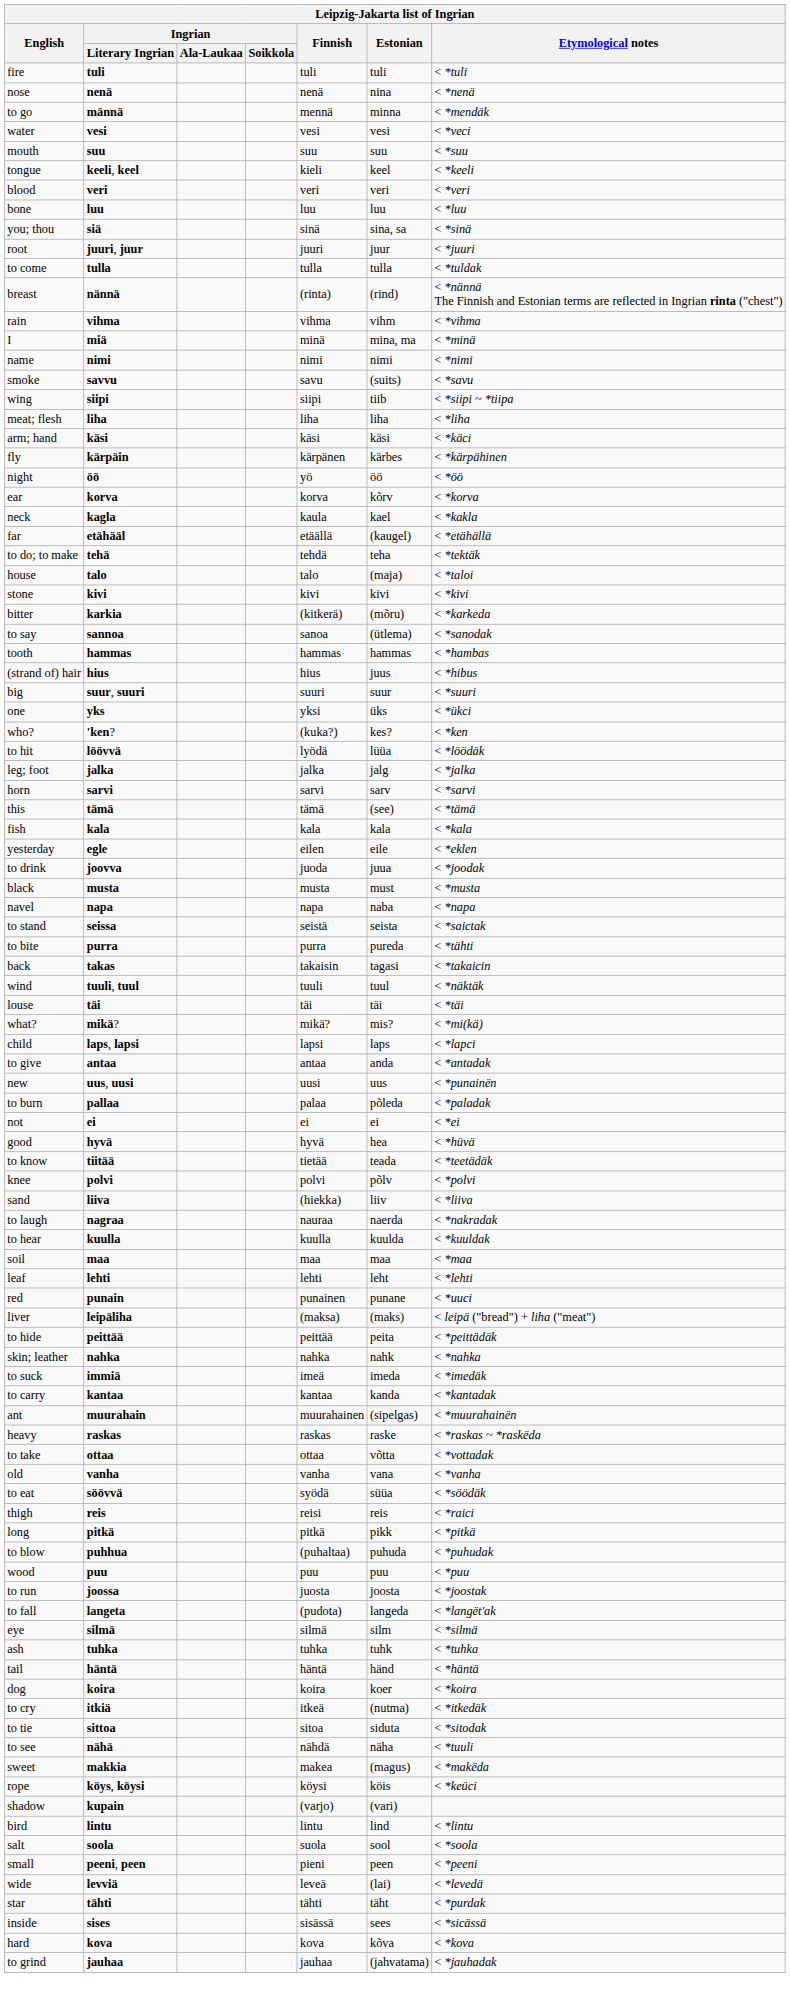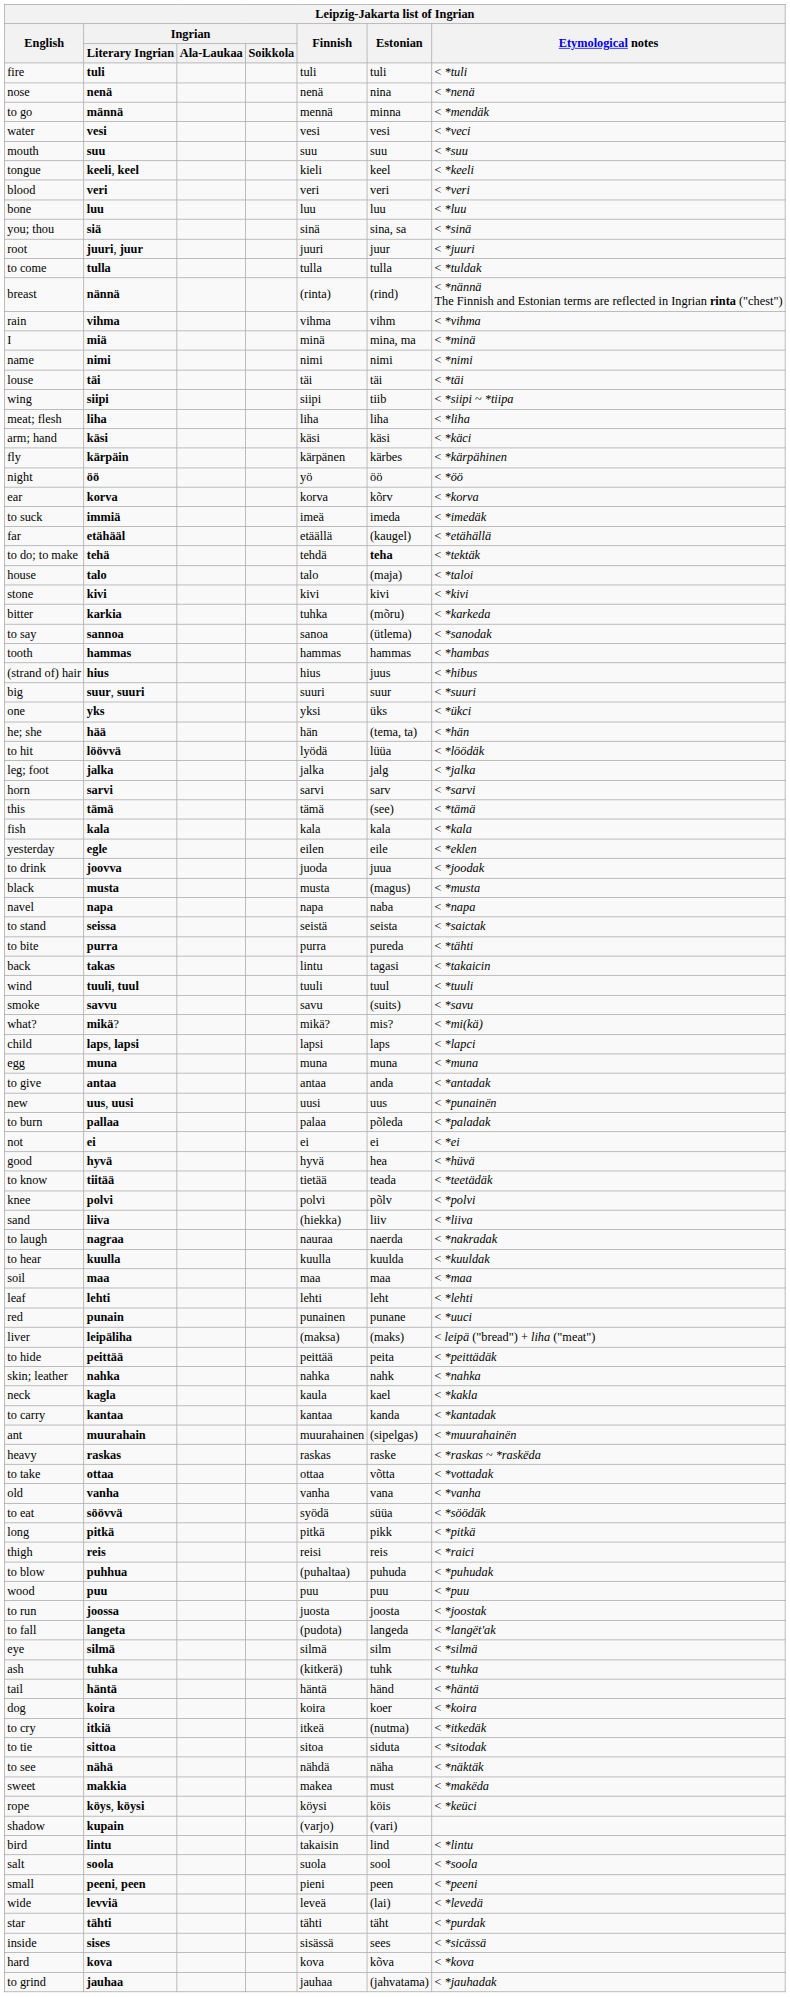 <table class="mw-collapsible mw-collapsed wikitable">
 <tr>
 <th colspan="7">Leipzig-Jakarta list of Ingrian</th>
 </tr>
 <tr>
 <th rowspan=2>English</th>
 <th colspan=3>Ingrian</th>
 <th rowspan=2>Finnish</th>
 <th rowspan=2>Estonian</th>
 <th rowspan=2><a href='#'>Etymological</a> notes</th>
 </tr>
 <tr>
 <th>Literary Ingrian</th>
 <th>Ala-Laukaa</th>
 <th>Soikkola</th>
 </tr>
 <tr>
 <td>fire</td>
 <td><strong>tuli</strong></td>
 <td></td>
 <td></td>
 <td>tuli</td>
 <td>tuli</td>
 <td><  <em>*tuli</em></td>
 </tr>
 <tr>
 <td>nose</td>
 <td><strong>nenä</strong></td>
 <td></td>
 <td></td>
 <td>nenä</td>
 <td>nina</td>
 <td><  <em>*nenä</em></td>
 </tr>
 <tr>
 <td>to go</td>
 <td><strong>männä</strong></td>
 <td></td>
 <td></td>
 <td>mennä</td>
 <td>minna</td>
 <td><  <em>*mendäk</em></td>
 </tr>
 <tr>
 <td>water</td>
 <td><strong>vesi</strong></td>
 <td></td>
 <td></td>
 <td>vesi</td>
 <td>vesi</td>
 <td><  <em>*veci</em></td>
 </tr>
 <tr>
 <td>mouth</td>
 <td><strong>suu</strong></td>
 <td></td>
 <td></td>
 <td>suu</td>
 <td>suu</td>
 <td><  <em>*suu</em></td>
 </tr>
 <tr>
 <td>tongue</td>
 <td><strong>keeli</strong>, <strong>keel</strong></td>
 <td></td>
 <td></td>
 <td>kieli</td>
 <td>keel</td>
 <td><  <em>*keeli</em></td>
 </tr>
 <tr>
 <td>blood</td>
 <td><strong>veri</strong></td>
 <td></td>
 <td></td>
 <td>veri</td>
 <td>veri</td>
 <td><  <em>*veri</em></td>
 </tr>
 <tr>
 <td>bone</td>
 <td><strong>luu</strong></td>
 <td></td>
 <td></td>
 <td>luu</td>
 <td>luu</td>
 <td><  <em>*luu</em></td>
 </tr>
 <tr>
 <td>you; thou</td>
 <td><strong>siä</strong></td>
 <td></td>
 <td></td>
 <td>sinä</td>
 <td>sina, sa</td>
 <td><  <em>*sinä</em></td>
 </tr>
 <tr>
 <td>root</td>
 <td><strong>juuri</strong>, <strong>juur</strong></td>
 <td></td>
 <td></td>
 <td>juuri</td>
 <td>juur</td>
 <td><  <em>*juuri</em></td>
 </tr>
 <tr>
 <td>to come</td>
 <td><strong>tulla</strong></td>
 <td></td>
 <td></td>
 <td>tulla</td>
 <td>tulla</td>
 <td><  <em>*tuldak</em></td>
 </tr>
 <tr>
 <td>breast</td>
 <td><strong>nännä</strong></td>
 <td></td>
 <td></td>
 <td>(rinta)</td>
 <td>(rind)</td>
 <td><  <em>*nännä</em><br>The Finnish and Estonian terms are reflected in Ingrian <strong>rinta</strong> ("chest")</td>
 </tr>
 <tr>
 <td>rain</td>
 <td><strong>vihma</strong></td>
 <td></td>
 <td></td>
 <td>vihma</td>
 <td>vihm</td>
 <td><  <em>*vihma</em></td>
 </tr>
 <tr>
 <td>I</td>
 <td><strong>miä</strong></td>
 <td></td>
 <td></td>
 <td>minä</td>
 <td>mina, ma</td>
 <td><  <em>*minä</em></td>
 </tr>
 <tr>
 <td>name</td>
 <td><strong>nimi</strong></td>
 <td></td>
 <td></td>
 <td>nimi</td>
 <td>nimi</td>
 <td><  <em>*nimi</em></td>
 </tr>
 <tr>
-<td>smoke</td>
-<td><strong>savvu</strong></td>
+<td>louse</td>
+<td><strong>täi</strong></td>
 <td></td>
 <td></td>
-<td>savu</td>
-<td>(suits)</td>
-<td><  <em>*savu</em></td>
+<td>täi</td>
+<td>täi</td>
+<td><  <em>*täi</em></td>
 </tr>
 <tr>
 <td>wing</td>
 <td><strong>siipi</strong></td>
 <td></td>
 <td></td>
 <td>siipi</td>
 <td>tiib</td>
 <td><  <em>*siipi</em> ~ <em>*tiipa</em></td>
 </tr>
 <tr>
 <td>meat; flesh</td>
 <td><strong>liha</strong></td>
 <td></td>
 <td></td>
 <td>liha</td>
 <td>liha</td>
 <td><  <em>*liha</em></td>
 </tr>
 <tr>
 <td>arm; hand</td>
 <td><strong>käsi</strong></td>
 <td></td>
 <td></td>
 <td>käsi</td>
 <td>käsi</td>
 <td><  <em>*käci</em></td>
 </tr>
 <tr>
 <td>fly</td>
 <td><strong>kärpäin</strong></td>
 <td></td>
 <td></td>
 <td>kärpänen</td>
 <td>kärbes</td>
 <td><  <em>*kärpähinen</em></td>
 </tr>
 <tr>
 <td>night</td>
 <td><strong>öö</strong></td>
 <td></td>
 <td></td>
 <td>yö</td>
 <td>öö</td>
 <td><  <em>*öö</em></td>
 </tr>
 <tr>
 <td>ear</td>
 <td><strong>korva</strong></td>
 <td></td>
 <td></td>
 <td>korva</td>
 <td>kõrv</td>
 <td><  <em>*korva</em></td>
 </tr>
 <tr>
-<td>neck</td>
-<td><strong>kagla</strong></td>
+<td>to suck</td>
+<td><strong>immiä</strong></td>
 <td></td>
 <td></td>
-<td>kaula</td>
-<td>kael</td>
-<td><  <em>*kakla</em></td>
+<td>imeä</td>
+<td>imeda</td>
+<td><  <em>*imedäk</em></td>
 </tr>
 <tr>
 <td>far</td>
 <td><strong>etähääl</strong></td>
 <td></td>
 <td></td>
 <td>etäällä</td>
 <td>(kaugel)</td>
 <td><  <em>*etähällä</em></td>
 </tr>
 <tr>
 <td>to do; to make</td>
 <td><strong>tehä</strong></td>
 <td></td>
 <td></td>
 <td>tehdä</td>
-<td>teha</td>
+<td><strong>teha</strong></td>
 <td><  <em>*tektäk</em></td>
 </tr>
 <tr>
 <td>house</td>
 <td><strong>talo</strong></td>
 <td></td>
 <td></td>
 <td>talo</td>
 <td>(maja)</td>
 <td><  <em>*taloi</em></td>
 </tr>
 <tr>
 <td>stone</td>
 <td><strong>kivi</strong></td>
 <td></td>
 <td></td>
 <td>kivi</td>
 <td>kivi</td>
 <td><  <em>*kivi</em></td>
 </tr>
 <tr>
 <td>bitter</td>
 <td><strong>karkia</strong></td>
 <td></td>
 <td></td>
-<td>(kitkerä)</td>
+<td>tuhka</td>
 <td>(mõru)</td>
 <td><  <em>*karkeda</em></td>
 </tr>
 <tr>
 <td>to say</td>
 <td><strong>sannoa</strong></td>
 <td></td>
 <td></td>
 <td>sanoa</td>
 <td>(ütlema)</td>
 <td><  <em>*sanodak</em></td>
 </tr>
 <tr>
 <td>tooth</td>
 <td><strong>hammas</strong></td>
 <td></td>
 <td></td>
 <td>hammas</td>
 <td>hammas</td>
 <td><  <em>*hambas</em></td>
 </tr>
 <tr>
 <td>(strand of) hair</td>
 <td><strong>hius</strong></td>
 <td></td>
 <td></td>
 <td>hius</td>
 <td>juus</td>
 <td><  <em>*hibus</em></td>
 </tr>
 <tr>
 <td>big</td>
 <td><strong>suur</strong>, <strong>suuri</strong></td>
 <td></td>
 <td></td>
 <td>suuri</td>
 <td>suur</td>
 <td><  <em>*suuri</em></td>
 </tr>
 <tr>
 <td>one</td>
 <td><strong>yks</strong></td>
 <td></td>
 <td></td>
 <td>yksi</td>
 <td>üks</td>
 <td><  <em>*ükci</em></td>
 </tr>
 <tr>
-<td>who?</td>
-<td><strong>'ken</strong>?</td>
+<td>he; she</td>
+<td><strong>hää</strong></td>
 <td></td>
 <td></td>
-<td>(kuka?)</td>
-<td>kes?</td>
-<td><  <em>*ken</em></td>
+<td>hän</td>
+<td>(tema, ta)</td>
+<td><  <em>*hän</em></td>
 </tr>
 <tr>
 <td>to hit</td>
 <td><strong>löövvä</strong></td>
 <td></td>
 <td></td>
 <td>lyödä</td>
 <td>lüüa</td>
 <td><  <em>*löödäk</em></td>
 </tr>
 <tr>
 <td>leg; foot</td>
 <td><strong>jalka</strong></td>
 <td></td>
 <td></td>
 <td>jalka</td>
 <td>jalg</td>
 <td><  <em>*jalka</em></td>
 </tr>
 <tr>
 <td>horn</td>
 <td><strong>sarvi</strong></td>
 <td></td>
 <td></td>
 <td>sarvi</td>
 <td>sarv</td>
 <td><  <em>*sarvi</em></td>
 </tr>
 <tr>
 <td>this</td>
 <td><strong>tämä</strong></td>
 <td></td>
 <td></td>
 <td>tämä</td>
 <td>(see)</td>
 <td><  <em>*tämä</em></td>
 </tr>
 <tr>
 <td>fish</td>
 <td><strong>kala</strong></td>
 <td></td>
 <td></td>
 <td>kala</td>
 <td>kala</td>
 <td><  <em>*kala</em></td>
 </tr>
 <tr>
 <td>yesterday</td>
 <td><strong>egle</strong></td>
 <td></td>
 <td></td>
 <td>eilen</td>
 <td>eile</td>
 <td><  <em>*eklen</em></td>
 </tr>
 <tr>
 <td>to drink</td>
 <td><strong>joovva</strong></td>
 <td></td>
 <td></td>
 <td>juoda</td>
 <td>juua</td>
 <td><  <em>*joodak</em></td>
 </tr>
 <tr>
 <td>black</td>
 <td><strong>musta</strong></td>
 <td></td>
 <td></td>
 <td>musta</td>
-<td>must</td>
+<td>(magus)</td>
 <td><  <em>*musta</em></td>
 </tr>
 <tr>
 <td>navel</td>
 <td><strong>napa</strong></td>
 <td></td>
 <td></td>
 <td>napa</td>
 <td>naba</td>
 <td><  <em>*napa</em></td>
 </tr>
 <tr>
 <td>to stand</td>
 <td><strong>seissa</strong></td>
 <td></td>
 <td></td>
 <td>seistä</td>
 <td>seista</td>
 <td><  <em>*saictak</em></td>
 </tr>
 <tr>
 <td>to bite</td>
 <td><strong>purra</strong></td>
 <td></td>
 <td></td>
 <td>purra</td>
 <td>pureda</td>
 <td><  <em>*tähti</em></td>
 </tr>
 <tr>
 <td>back</td>
 <td><strong>takas</strong></td>
 <td></td>
 <td></td>
-<td>takaisin</td>
+<td>lintu</td>
 <td>tagasi</td>
 <td><  <em>*takaicin</em></td>
 </tr>
 <tr>
 <td>wind</td>
 <td><strong>tuuli</strong>, <strong>tuul</strong></td>
 <td></td>
 <td></td>
 <td>tuuli</td>
 <td>tuul</td>
-<td><  <em>*näktäk</em></td>
+<td><  <em>*tuuli</em></td>
 </tr>
 <tr>
-<td>louse</td>
-<td><strong>täi</strong></td>
+<td>smoke</td>
+<td><strong>savvu</strong></td>
 <td></td>
 <td></td>
-<td>täi</td>
-<td>täi</td>
-<td><  <em>*täi</em></td>
+<td>savu</td>
+<td>(suits)</td>
+<td><  <em>*savu</em></td>
 </tr>
 <tr>
 <td>what?</td>
 <td><strong>mikä</strong>?</td>
 <td></td>
 <td></td>
 <td>mikä?</td>
 <td>mis?</td>
 <td><  <em>*mi(kä)</em></td>
 </tr>
 <tr>
 <td>child</td>
 <td><strong>laps</strong>, <strong>lapsi</strong></td>
 <td></td>
 <td></td>
 <td>lapsi</td>
 <td>laps</td>
 <td><  <em>*lapci</em></td>
+</tr>
+<tr>
+<td>egg</td>
+<td><strong>muna</strong></td>
+<td></td>
+<td></td>
+<td>muna</td>
+<td>muna</td>
+<td><  <em>*muna</em></td>
 </tr>
 <tr>
 <td>to give</td>
 <td><strong>antaa</strong></td>
 <td></td>
 <td></td>
 <td>antaa</td>
 <td>anda</td>
 <td><  <em>*antadak</em></td>
 </tr>
 <tr>
 <td>new</td>
 <td><strong>uus</strong>, <strong>uusi</strong></td>
 <td></td>
 <td></td>
 <td>uusi</td>
 <td>uus</td>
 <td><  <em>*punainën</em></td>
 </tr>
 <tr>
 <td>to burn</td>
 <td><strong>pallaa</strong></td>
 <td></td>
 <td></td>
 <td>palaa</td>
 <td>põleda</td>
 <td><  <em>*paladak</em></td>
 </tr>
 <tr>
 <td>not</td>
 <td><strong>ei</strong></td>
 <td></td>
 <td></td>
 <td>ei</td>
 <td>ei</td>
 <td><  <em>*ei</em></td>
 </tr>
 <tr>
 <td>good</td>
 <td><strong>hyvä</strong></td>
 <td></td>
 <td></td>
 <td>hyvä</td>
 <td>hea</td>
 <td><  <em>*hüvä</em></td>
 </tr>
 <tr>
 <td>to know</td>
 <td><strong>tiitää</strong></td>
 <td></td>
 <td></td>
 <td>tietää</td>
 <td>teada</td>
 <td><  <em>*teetädäk</em></td>
 </tr>
 <tr>
 <td>knee</td>
 <td><strong>polvi</strong></td>
 <td></td>
 <td></td>
 <td>polvi</td>
 <td>põlv</td>
 <td><  <em>*polvi</em></td>
 </tr>
 <tr>
 <td>sand</td>
 <td><strong>liiva</strong></td>
 <td></td>
 <td></td>
 <td>(hiekka)</td>
 <td>liiv</td>
 <td><  <em>*liiva</em></td>
 </tr>
 <tr>
 <td>to laugh</td>
 <td><strong>nagraa</strong></td>
 <td></td>
 <td></td>
 <td>nauraa</td>
 <td>naerda</td>
 <td><  <em>*nakradak</em></td>
 </tr>
 <tr>
 <td>to hear</td>
 <td><strong>kuulla</strong></td>
 <td></td>
 <td></td>
 <td>kuulla</td>
 <td>kuulda</td>
 <td><  <em>*kuuldak</em></td>
 </tr>
 <tr>
 <td>soil</td>
 <td><strong>maa</strong></td>
 <td></td>
 <td></td>
 <td>maa</td>
 <td>maa</td>
 <td><  <em>*maa</em></td>
 </tr>
 <tr>
 <td>leaf</td>
 <td><strong>lehti</strong></td>
 <td></td>
 <td></td>
 <td>lehti</td>
 <td>leht</td>
 <td><  <em>*lehti</em></td>
 </tr>
 <tr>
 <td>red</td>
 <td><strong>punain</strong></td>
 <td></td>
 <td></td>
 <td>punainen</td>
 <td>punane</td>
 <td><  <em>*uuci</em></td>
 </tr>
 <tr>
 <td>liver</td>
 <td><strong>leipäliha</strong></td>
 <td></td>
 <td></td>
 <td>(maksa)</td>
 <td>(maks)</td>
 <td>< <em>leipä</em> ("bread") + <em>liha</em> ("meat")</td>
 </tr>
 <tr>
 <td>to hide</td>
 <td><strong>peittää</strong></td>
 <td></td>
 <td></td>
 <td>peittää</td>
 <td>peita</td>
 <td><  <em>*peittädäk</em></td>
 </tr>
 <tr>
 <td>skin; leather</td>
 <td><strong>nahka</strong></td>
 <td></td>
 <td></td>
 <td>nahka</td>
 <td>nahk</td>
 <td><  <em>*nahka</em></td>
 </tr>
 <tr>
-<td>to suck</td>
-<td><strong>immiä</strong></td>
+<td>neck</td>
+<td><strong>kagla</strong></td>
 <td></td>
 <td></td>
-<td>imeä</td>
-<td>imeda</td>
-<td><  <em>*imedäk</em></td>
+<td>kaula</td>
+<td>kael</td>
+<td><  <em>*kakla</em></td>
 </tr>
 <tr>
 <td>to carry</td>
 <td><strong>kantaa</strong></td>
 <td></td>
 <td></td>
 <td>kantaa</td>
 <td>kanda</td>
 <td><  <em>*kantadak</em></td>
 </tr>
 <tr>
 <td>ant</td>
 <td><strong>muurahain</strong></td>
 <td></td>
 <td></td>
 <td>muurahainen</td>
 <td>(sipelgas)</td>
 <td><  <em>*muurahainën</em></td>
 </tr>
 <tr>
 <td>heavy</td>
 <td><strong>raskas</strong></td>
 <td></td>
 <td></td>
 <td>raskas</td>
 <td>raske</td>
 <td><  <em>*raskas</em> ~ <em>*raskëda</em></td>
 </tr>
 <tr>
 <td>to take</td>
 <td><strong>ottaa</strong></td>
 <td></td>
 <td></td>
 <td>ottaa</td>
 <td>võtta</td>
 <td><  <em>*vottadak</em></td>
 </tr>
 <tr>
 <td>old</td>
 <td><strong>vanha</strong></td>
 <td></td>
 <td></td>
 <td>vanha</td>
 <td>vana</td>
 <td><  <em>*vanha</em></td>
 </tr>
 <tr>
 <td>to eat</td>
 <td><strong>söövvä</strong></td>
 <td></td>
 <td></td>
 <td>syödä</td>
 <td>süüa</td>
 <td><  <em>*söödäk</em></td>
 </tr>
 <tr>
+<td>long</td>
+<td><strong>pitkä</strong></td>
+<td></td>
+<td></td>
+<td>pitkä</td>
+<td>pikk</td>
+<td><  <em>*pitkä</em></td>
+</tr>
+<tr>
 <td>thigh</td>
 <td><strong>reis</strong></td>
 <td></td>
 <td></td>
 <td>reisi</td>
 <td>reis</td>
 <td><  <em>*raici</em></td>
-</tr>
-<tr>
-<td>long</td>
-<td><strong>pitkä</strong></td>
-<td></td>
-<td></td>
-<td>pitkä</td>
-<td>pikk</td>
-<td><  <em>*pitkä</em></td>
 </tr>
 <tr>
 <td>to blow</td>
 <td><strong>puhhua</strong></td>
 <td></td>
 <td></td>
 <td>(puhaltaa)</td>
 <td>puhuda</td>
 <td><  <em>*puhudak</em></td>
 </tr>
 <tr>
 <td>wood</td>
 <td><strong>puu</strong></td>
 <td></td>
 <td></td>
 <td>puu</td>
 <td>puu</td>
 <td><  <em>*puu</em></td>
 </tr>
 <tr>
 <td>to run</td>
 <td><strong>joossa</strong></td>
 <td></td>
 <td></td>
 <td>juosta</td>
 <td>joosta</td>
 <td><  <em>*joostak</em></td>
 </tr>
 <tr>
 <td>to fall</td>
 <td><strong>langeta</strong></td>
 <td></td>
 <td></td>
 <td>(pudota)</td>
 <td>langeda</td>
 <td><  <em>*langët'ak</em></td>
 </tr>
 <tr>
 <td>eye</td>
 <td><strong>silmä</strong></td>
 <td></td>
 <td></td>
 <td>silmä</td>
 <td>silm</td>
 <td><  <em>*silmä</em></td>
 </tr>
 <tr>
 <td>ash</td>
 <td><strong>tuhka</strong></td>
 <td></td>
 <td></td>
-<td>tuhka</td>
+<td>(kitkerä)</td>
 <td>tuhk</td>
 <td><  <em>*tuhka</em></td>
 </tr>
 <tr>
 <td>tail</td>
 <td><strong>häntä</strong></td>
 <td></td>
 <td></td>
 <td>häntä</td>
 <td>händ</td>
 <td><  <em>*häntä</em></td>
 </tr>
 <tr>
 <td>dog</td>
 <td><strong>koira</strong></td>
 <td></td>
 <td></td>
 <td>koira</td>
 <td>koer</td>
 <td><  <em>*koira</em></td>
 </tr>
 <tr>
 <td>to cry</td>
 <td><strong>itkiä</strong></td>
 <td></td>
 <td></td>
 <td>itkeä</td>
 <td>(nutma)</td>
 <td><  <em>*itkedäk</em></td>
 </tr>
 <tr>
 <td>to tie</td>
 <td><strong>sittoa</strong></td>
 <td></td>
 <td></td>
 <td>sitoa</td>
 <td>siduta</td>
 <td><  <em>*sitodak</em></td>
 </tr>
 <tr>
 <td>to see</td>
 <td><strong>nähä</strong></td>
 <td></td>
 <td></td>
 <td>nähdä</td>
 <td>näha</td>
-<td><  <em>*tuuli</em></td>
+<td><  <em>*näktäk</em></td>
 </tr>
 <tr>
 <td>sweet</td>
 <td><strong>makkia</strong></td>
 <td></td>
 <td></td>
 <td>makea</td>
-<td>(magus)</td>
+<td>must</td>
 <td><  <em>*makëda</em></td>
 </tr>
 <tr>
 <td>rope</td>
 <td><strong>köys</strong>, <strong>köysi</strong></td>
 <td></td>
 <td></td>
 <td>köysi</td>
 <td>köis</td>
 <td><  <em>*keüci</em></td>
 </tr>
 <tr>
 <td>shadow</td>
 <td><strong>kupain</strong></td>
 <td></td>
 <td></td>
 <td>(varjo)</td>
 <td>(vari)</td>
 <td></td>
 </tr>
 <tr>
 <td>bird</td>
 <td><strong>lintu</strong></td>
 <td></td>
 <td></td>
-<td>lintu</td>
+<td>takaisin</td>
 <td>lind</td>
 <td><  <em>*lintu</em></td>
 </tr>
 <tr>
 <td>salt</td>
 <td><strong>soola</strong></td>
 <td></td>
 <td></td>
 <td>suola</td>
 <td>sool</td>
 <td><  <em>*soola</em></td>
 </tr>
 <tr>
 <td>small</td>
 <td><strong>peeni</strong>, <strong>peen</strong></td>
 <td></td>
 <td></td>
 <td>pieni</td>
 <td>peen</td>
 <td><  <em>*peeni</em></td>
 </tr>
 <tr>
 <td>wide</td>
 <td><strong>levviä</strong></td>
 <td></td>
 <td></td>
 <td>leveä</td>
 <td>(lai)</td>
 <td><  <em>*levedä</em></td>
 </tr>
 <tr>
 <td>star</td>
 <td><strong>tähti</strong></td>
 <td></td>
 <td></td>
 <td>tähti</td>
 <td>täht</td>
 <td><  <em>*purdak</em></td>
 </tr>
 <tr>
 <td>inside</td>
 <td><strong>sises</strong></td>
 <td></td>
 <td></td>
 <td>sisässä</td>
 <td>sees</td>
 <td><  <em>*sicässä</em></td>
 </tr>
 <tr>
 <td>hard</td>
 <td><strong>kova</strong></td>
 <td></td>
 <td></td>
 <td>kova</td>
 <td>kõva</td>
 <td><  <em>*kova</em></td>
 </tr>
 <tr>
 <td>to grind</td>
 <td><strong>jauhaa</strong></td>
 <td></td>
 <td></td>
 <td>jauhaa</td>
 <td>(jahvatama)</td>
 <td><  <em>*jauhadak</em></td>
 </tr>
 </table>
